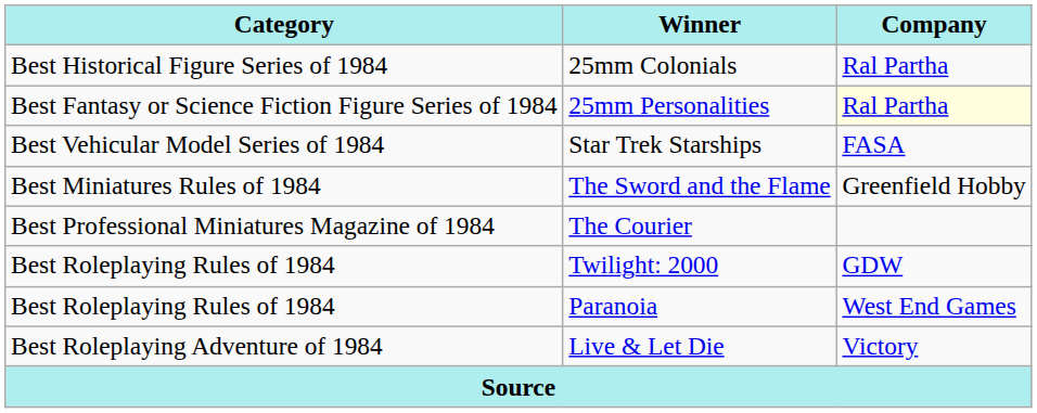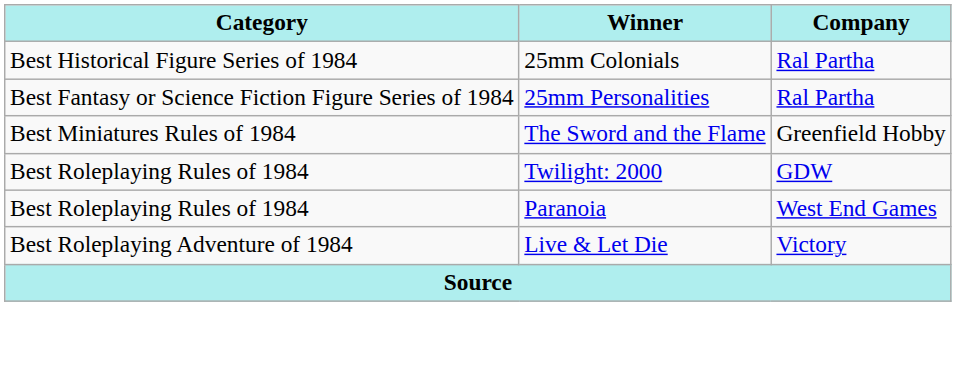 <table class="wikitable">
 <tr>
 <th style="background: #afeeee;">Category</th>
 <th style="background: #afeeee;">Winner</th>
 <th style="background: #afeeee;">Company</th>
 </tr>
 <tr>
 <td>Best Historical Figure Series of 1984</td>
 <td>25mm Colonials</td>
 <td><a href='#'>Ral Partha</a></td>
 </tr>
 <tr>
 <td>Best Fantasy or Science Fiction Figure Series of 1984</td>
 <td><a href='#'>25mm Personalities</a></td>
-<td style="background: lightyellow;"><a href='#'>Ral Partha</a></td>
-</tr>
-<tr>
-<td>Best Vehicular Model Series of 1984</td>
-<td>Star Trek Starships</td>
-<td><a href='#'>FASA</a></td>
+<td><a href='#'>Ral Partha</a></td>
 </tr>
 <tr>
 <td>Best Miniatures Rules of 1984</td>
 <td><a href='#'>The Sword and the Flame</a></td>
 <td>Greenfield Hobby</td>
-</tr>
-<tr>
-<td>Best Professional Miniatures Magazine of 1984</td>
-<td><a href='#'>The Courier</a></td>
-<td></td>
 </tr>
 <tr>
 <td>Best Roleplaying Rules of 1984</td>
 <td><a href='#'>Twilight: 2000</a></td>
 <td><a href='#'>GDW</a></td>
 </tr>
 <tr>
 <td>Best Roleplaying Rules of 1984</td>
 <td><a href='#'>Paranoia</a></td>
 <td><a href='#'>West End Games</a></td>
 </tr>
 <tr>
 <td>Best Roleplaying Adventure of 1984</td>
 <td><a href='#'>Live & Let Die</a></td>
 <td><a href='#'>Victory</a></td>
 </tr>
 <tr>
 <th colspan="3" style="background: #afeeee;">Source</th>
 </tr>
 </table>
